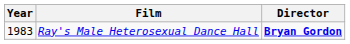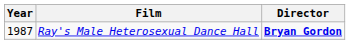 <table class="wikitable">
 <tr>
 <th>Year</th>
 <th>Film</th>
 <th>Director</th>
 </tr>
 <tr>
-<td>1983</td>
+<td>1987</td>
 <td><em><a href='#'>Ray's Male Heterosexual Dance Hall</a></em></td>
 <td><strong><a href='#'>Bryan Gordon</a></strong></td>
 </tr>
 </table>
